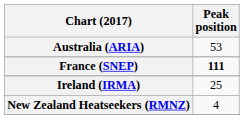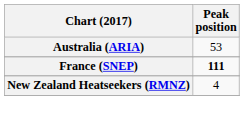 <table class="wikitable sortable plainrowheaders" style="text-align:center">
 <tr>
 <th scope="col">Chart (2017)</th>
 <th scope="col">Peak<br>position</th>
 </tr>
 <tr>
 <th scope="row">Australia (<a href='#'>ARIA</a>)</th>
 <td>53</td>
 </tr>
 <tr>
 </tr>
 <tr>
 </tr>
 <tr>
 </tr>
 <tr>
 <th scope="row">France (<a href='#'>SNEP</a>)</th>
 <td><strong>111</strong></td>
 </tr>
 <tr>
 </tr>
 <tr>
-<th scope="row">Ireland (<a href='#'>IRMA</a>)</th>
-<td>25</td>
-</tr>
-<tr>
 <th scope="row">New Zealand Heatseekers (<a href='#'>RMNZ</a>)</th>
 <td>4</td>
 </tr>
 <tr>
 </tr>
 <tr>
 </tr>
 <tr>
 </tr>
 </table>
